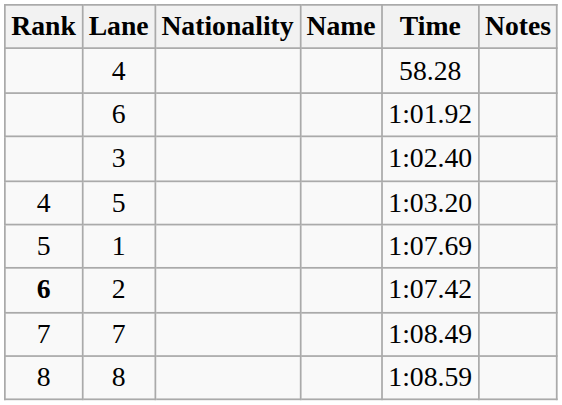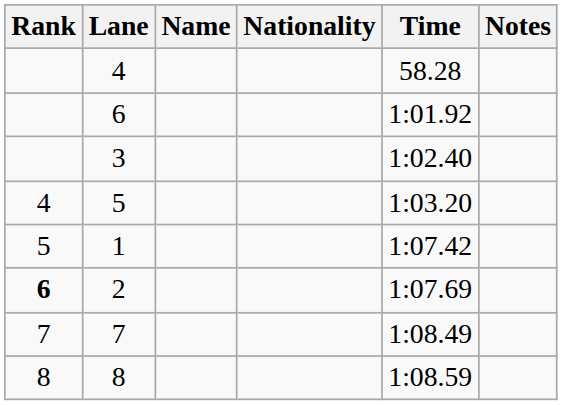 <table class="wikitable sortable" style="text-align:center">
 <tr>
 <th>Rank</th>
 <th>Lane</th>
+<th>Name</th>
 <th>Nationality</th>
-<th>Name</th>
 <th>Time</th>
 <th>Notes</th>
 </tr>
 <tr>
 <td></td>
 <td>4</td>
 <td align=left></td>
 <td align=left></td>
 <td>58.28</td>
 <td></td>
 </tr>
 <tr>
 <td></td>
 <td>6</td>
 <td align=left></td>
 <td align=left></td>
 <td>1:01.92</td>
 <td></td>
 </tr>
 <tr>
 <td></td>
 <td>3</td>
 <td align=left></td>
 <td align=left></td>
 <td>1:02.40</td>
 <td></td>
 </tr>
 <tr>
 <td>4</td>
 <td>5</td>
 <td align=left></td>
 <td align=left></td>
 <td>1:03.20</td>
 <td></td>
 </tr>
 <tr>
 <td>5</td>
 <td>1</td>
 <td align=left></td>
 <td align=left></td>
-<td>1:07.69</td>
+<td>1:07.42</td>
 <td></td>
 </tr>
 <tr>
 <td><strong>6</strong></td>
 <td>2</td>
 <td align=left></td>
 <td align=left></td>
-<td>1:07.42</td>
+<td>1:07.69</td>
 <td></td>
 </tr>
 <tr>
 <td>7</td>
 <td>7</td>
 <td align=left></td>
 <td align=left></td>
 <td>1:08.49</td>
 <td></td>
 </tr>
 <tr>
 <td>8</td>
 <td>8</td>
 <td align=left></td>
 <td align=left></td>
 <td>1:08.59</td>
 <td></td>
 </tr>
 </table>
